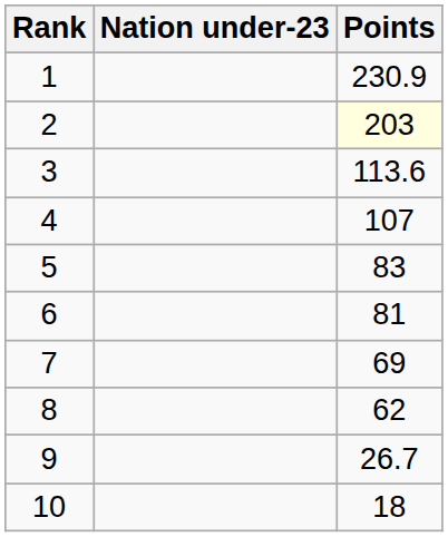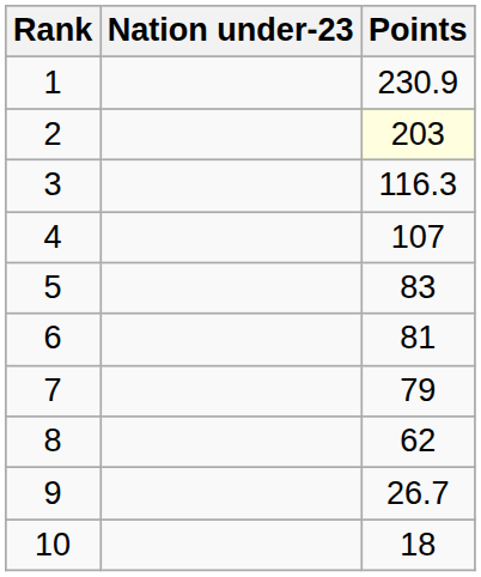 <table class="wikitable sortable">
 <tr>
 <th>Rank</th>
 <th>Nation under-23</th>
 <th>Points</th>
 </tr>
 <tr>
 <td align=center>1</td>
 <td></td>
 <td align=center>230.9</td>
 </tr>
 <tr>
 <td align=center>2</td>
 <td></td>
 <td align=center style="background: lightyellow;">203</td>
 </tr>
 <tr>
 <td align=center>3</td>
 <td></td>
-<td align=center>113.6</td>
+<td align=center>116.3</td>
 </tr>
 <tr>
 <td align=center>4</td>
 <td></td>
 <td align=center>107</td>
 </tr>
 <tr>
 <td align=center>5</td>
 <td></td>
 <td align=center>83</td>
 </tr>
 <tr>
 <td align=center>6</td>
 <td></td>
 <td align=center>81</td>
 </tr>
 <tr>
 <td align=center>7</td>
 <td></td>
-<td align=center>69</td>
+<td align=center>79</td>
 </tr>
 <tr>
 <td align=center>8</td>
 <td></td>
 <td align=center>62</td>
 </tr>
 <tr>
 <td align=center>9</td>
 <td></td>
 <td align=center>26.7</td>
 </tr>
 <tr>
 <td align=center>10</td>
 <td></td>
 <td align=center>18</td>
 </tr>
 </table>
